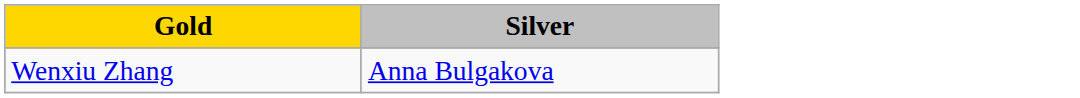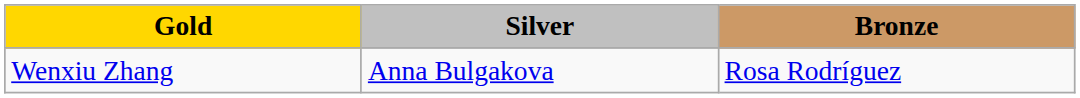 <table class="wikitable" style="text-align:left">
 <tr align="center">
 <td width=200 bgcolor=gold><strong>Gold</strong></td>
 <td width=200 bgcolor=silver><strong>Silver</strong></td>
+<td width=200 bgcolor=CC9966><strong>Bronze</strong></td>
 </tr>
 <tr>
 <td><a href='#'>Wenxiu Zhang</a><br><em></em></td>
 <td><a href='#'>Anna Bulgakova</a><br><em></em></td>
+<td><a href='#'>Rosa Rodríguez</a><br><em></em></td>
 </tr>
 </table>
